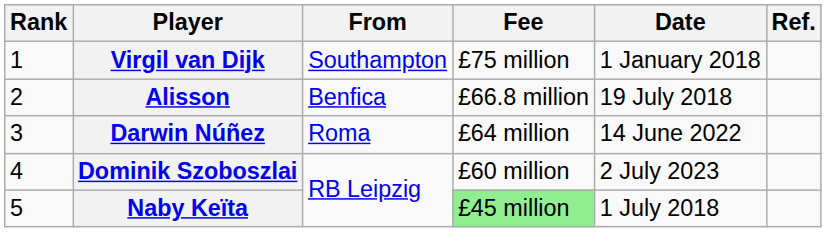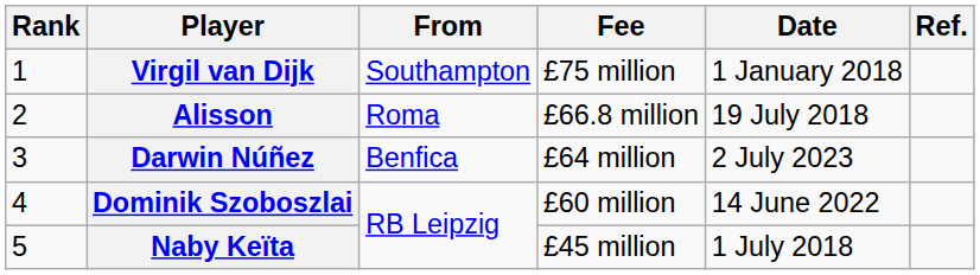 <table class="wikitable plainrowheaders">
 <tr>
 <th scope=col>Rank</th>
 <th scope=col>Player</th>
 <th scope=col>From</th>
 <th scope=col>Fee</th>
 <th scope=col>Date</th>
 <th scope=col>Ref.</th>
 </tr>
 <tr>
 <td>1</td>
 <th scope=row> <a href='#'>Virgil van Dijk</a></th>
 <td> <a href='#'>Southampton</a></td>
 <td>£75 million</td>
 <td>1 January 2018</td>
 <td></td>
 </tr>
 <tr>
 <td>2</td>
 <th scope=row> <a href='#'>Alisson</a></th>
-<td> <a href='#'>Benfica</a></td>
+<td> <a href='#'>Roma</a></td>
 <td>£66.8 million</td>
 <td>19 July 2018</td>
 <td></td>
 </tr>
 <tr>
 <td>3</td>
 <th scope=row> <a href='#'>Darwin Núñez</a></th>
-<td> <a href='#'>Roma</a></td>
+<td> <a href='#'>Benfica</a></td>
 <td>£64 million</td>
-<td>14 June 2022</td>
+<td>2 July 2023</td>
 <td></td>
 </tr>
 <tr>
 <td>4</td>
 <th scope=row> <a href='#'>Dominik Szoboszlai</a></th>
 <td rowspan="2"> <a href='#'>RB Leipzig</a></td>
 <td>£60 million</td>
-<td>2 July 2023</td>
+<td>14 June 2022</td>
 <td></td>
 </tr>
 <tr>
 <td>5</td>
 <th scope=row> <a href='#'>Naby Keïta</a></th>
-<td style="background: lightgreen;">£45 million</td>
+<td>£45 million</td>
 <td>1 July 2018</td>
 <td></td>
 </tr>
 </table>
